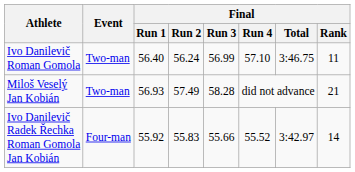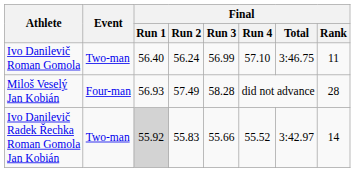 <table class="wikitable" style="font-size:90%">
 <tr>
 <th rowspan="2">Athlete</th>
 <th rowspan="2">Event</th>
 <th colspan="6">Final</th>
 </tr>
 <tr>
 <th>Run 1</th>
 <th>Run 2</th>
 <th>Run 3</th>
 <th>Run 4</th>
 <th>Total</th>
 <th>Rank</th>
 </tr>
 <tr>
 <td><a href='#'>Ivo Danilevič</a><br><a href='#'>Roman Gomola</a></td>
 <td><a href='#'>Two-man</a></td>
 <td align="center">56.40</td>
 <td align="center">56.24</td>
 <td align="center">56.99</td>
 <td align="center">57.10</td>
 <td align="center">3:46.75</td>
 <td align="center">11</td>
 </tr>
 <tr>
 <td><a href='#'>Miloš Veselý</a><br><a href='#'>Jan Kobián</a></td>
-<td><a href='#'>Two-man</a></td>
+<td><a href='#'>Four-man</a></td>
 <td align="center">56.93</td>
 <td align="center">57.49</td>
 <td align="center">58.28</td>
 <td colspan=2 align="center">did not advance</td>
-<td align="center">21</td>
+<td align="center">28</td>
 </tr>
 <tr>
 <td><a href='#'>Ivo Danilevič</a><br><a href='#'>Radek Řechka</a><br><a href='#'>Roman Gomola</a><br><a href='#'>Jan Kobián</a></td>
-<td><a href='#'>Four-man</a></td>
-<td align="center">55.92</td>
+<td><a href='#'>Two-man</a></td>
+<td align="center" style="background: lightgrey;">55.92</td>
 <td align="center">55.83</td>
 <td align="center">55.66</td>
 <td align="center">55.52</td>
 <td align="center">3:42.97</td>
 <td align="center">14</td>
 </tr>
 </table>
